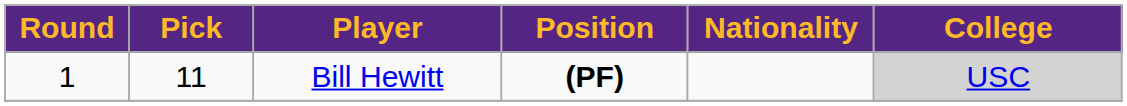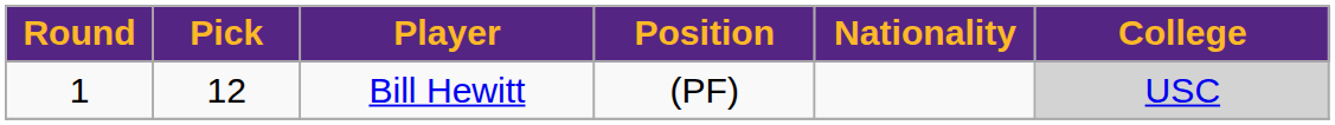 <table class="wikitable sortable sortable">
 <tr>
 <th style="background:#552583; color:#FDB927" width="10%">Round</th>
 <th style="background:#552583; color:#FDB927" width="10%">Pick</th>
 <th style="background:#552583; color:#FDB927" width="20%">Player</th>
 <th style="background:#552583; color:#FDB927" width="15%">Position</th>
 <th style="background:#552583; color:#FDB927" width="15%">Nationality</th>
 <th style="background:#552583; color:#FDB927" width="20%">College</th>
 </tr>
 <tr style="text-align: center">
 <td>1</td>
-<td>11</td>
+<td>12</td>
 <td><a href='#'>Bill Hewitt</a></td>
-<td><strong>(PF)</strong></td>
+<td>(PF)</td>
 <td></td>
 <td style="background: lightgrey;"><a href='#'>USC</a></td>
 </tr>
 <tr>
 </tr>
 </table>
